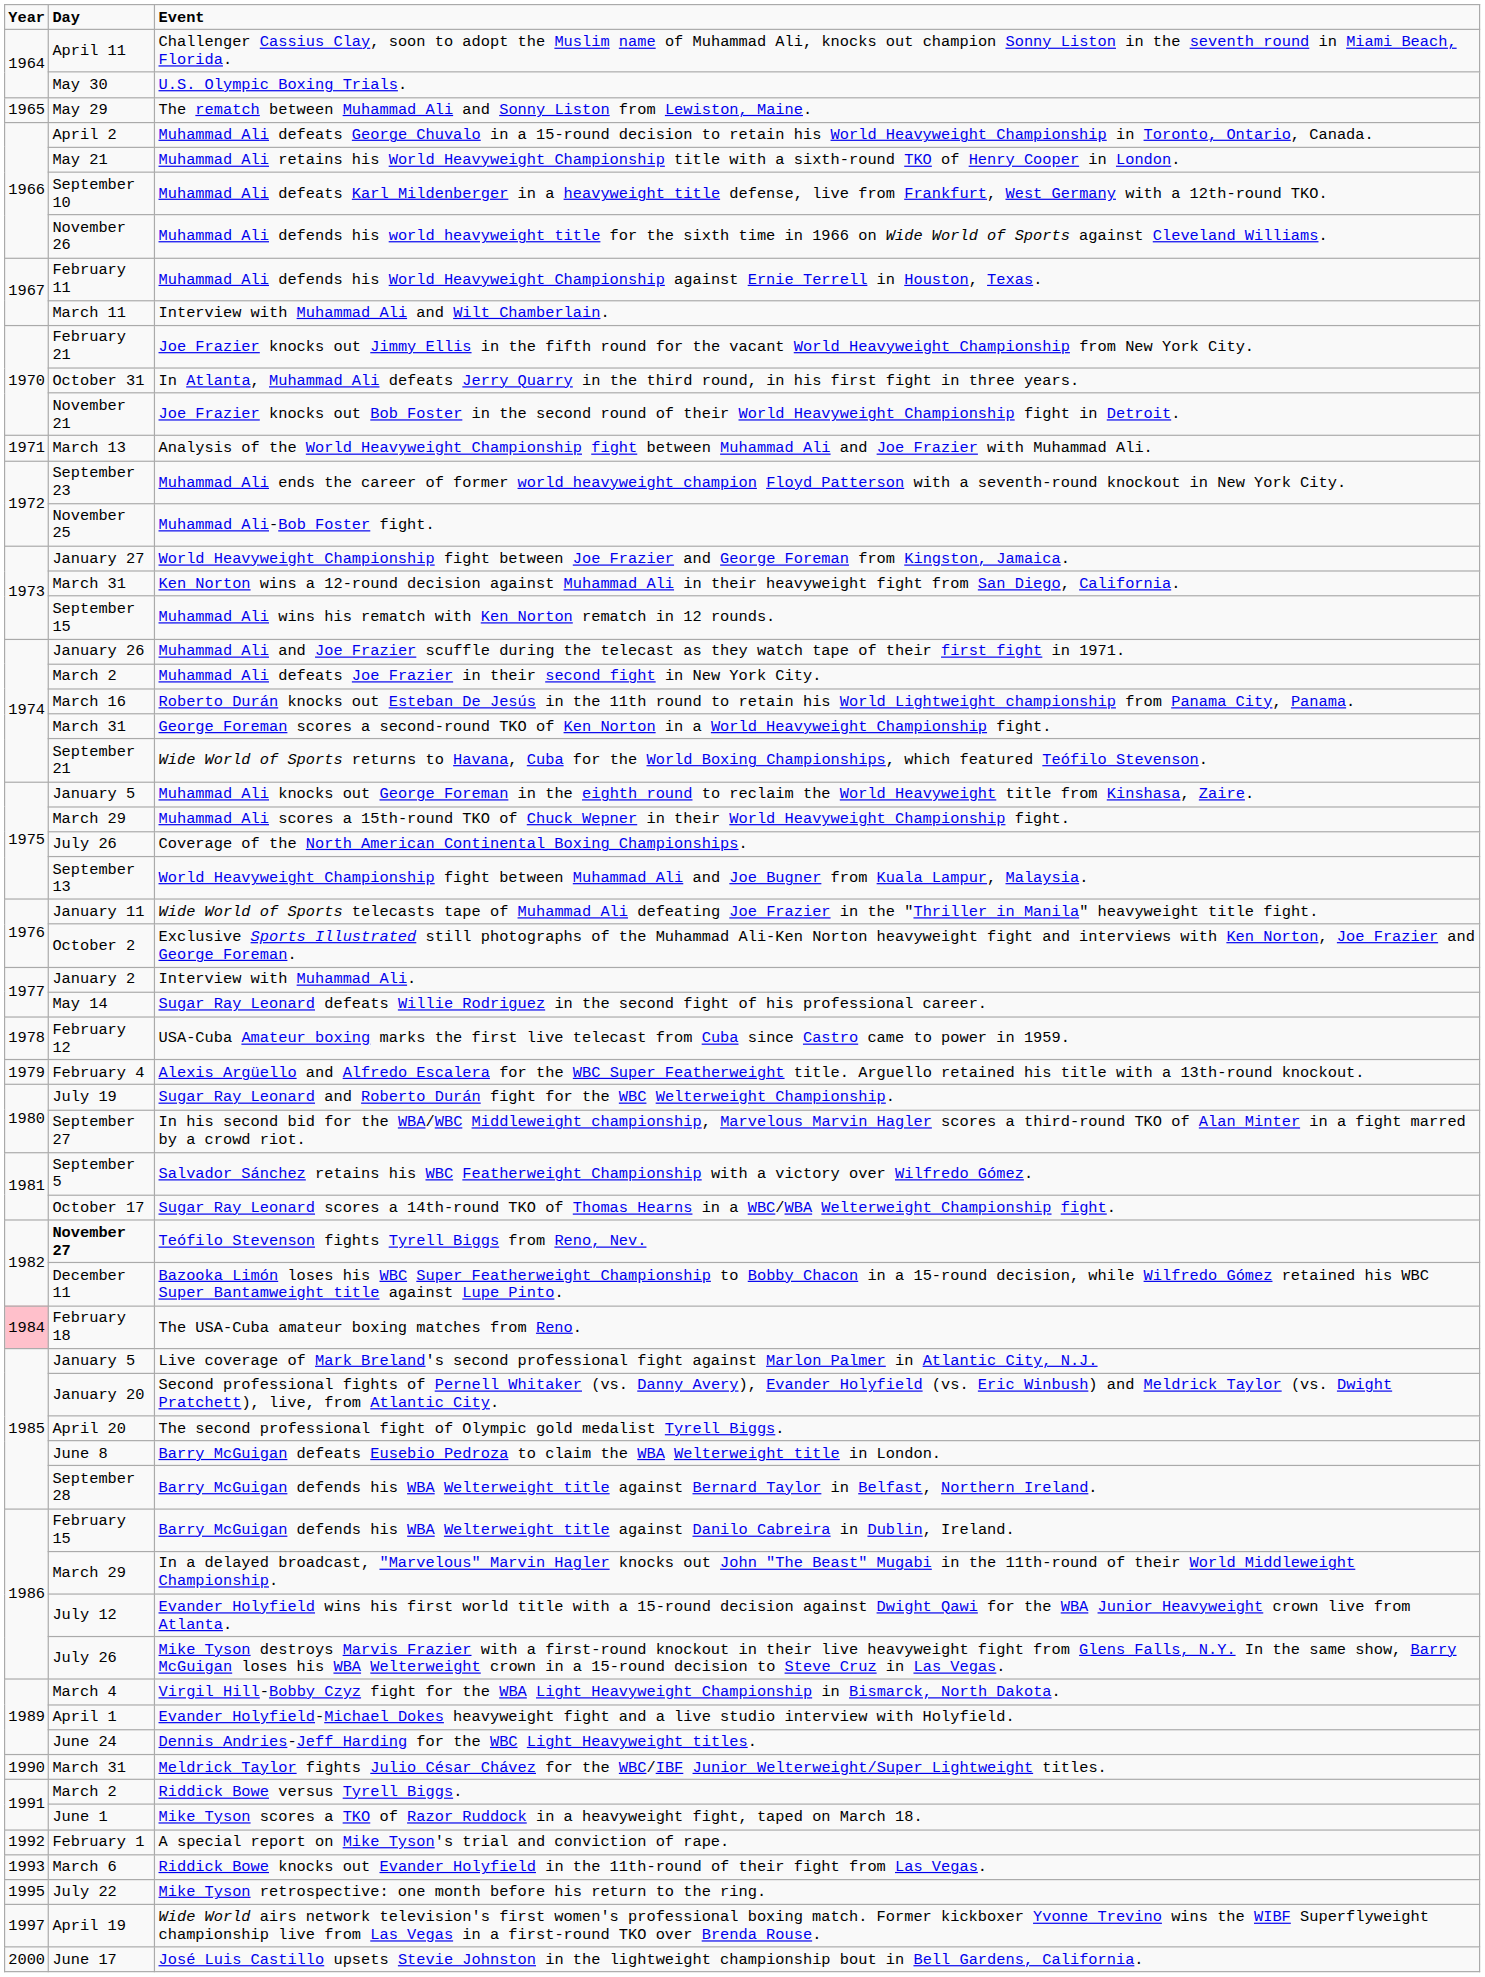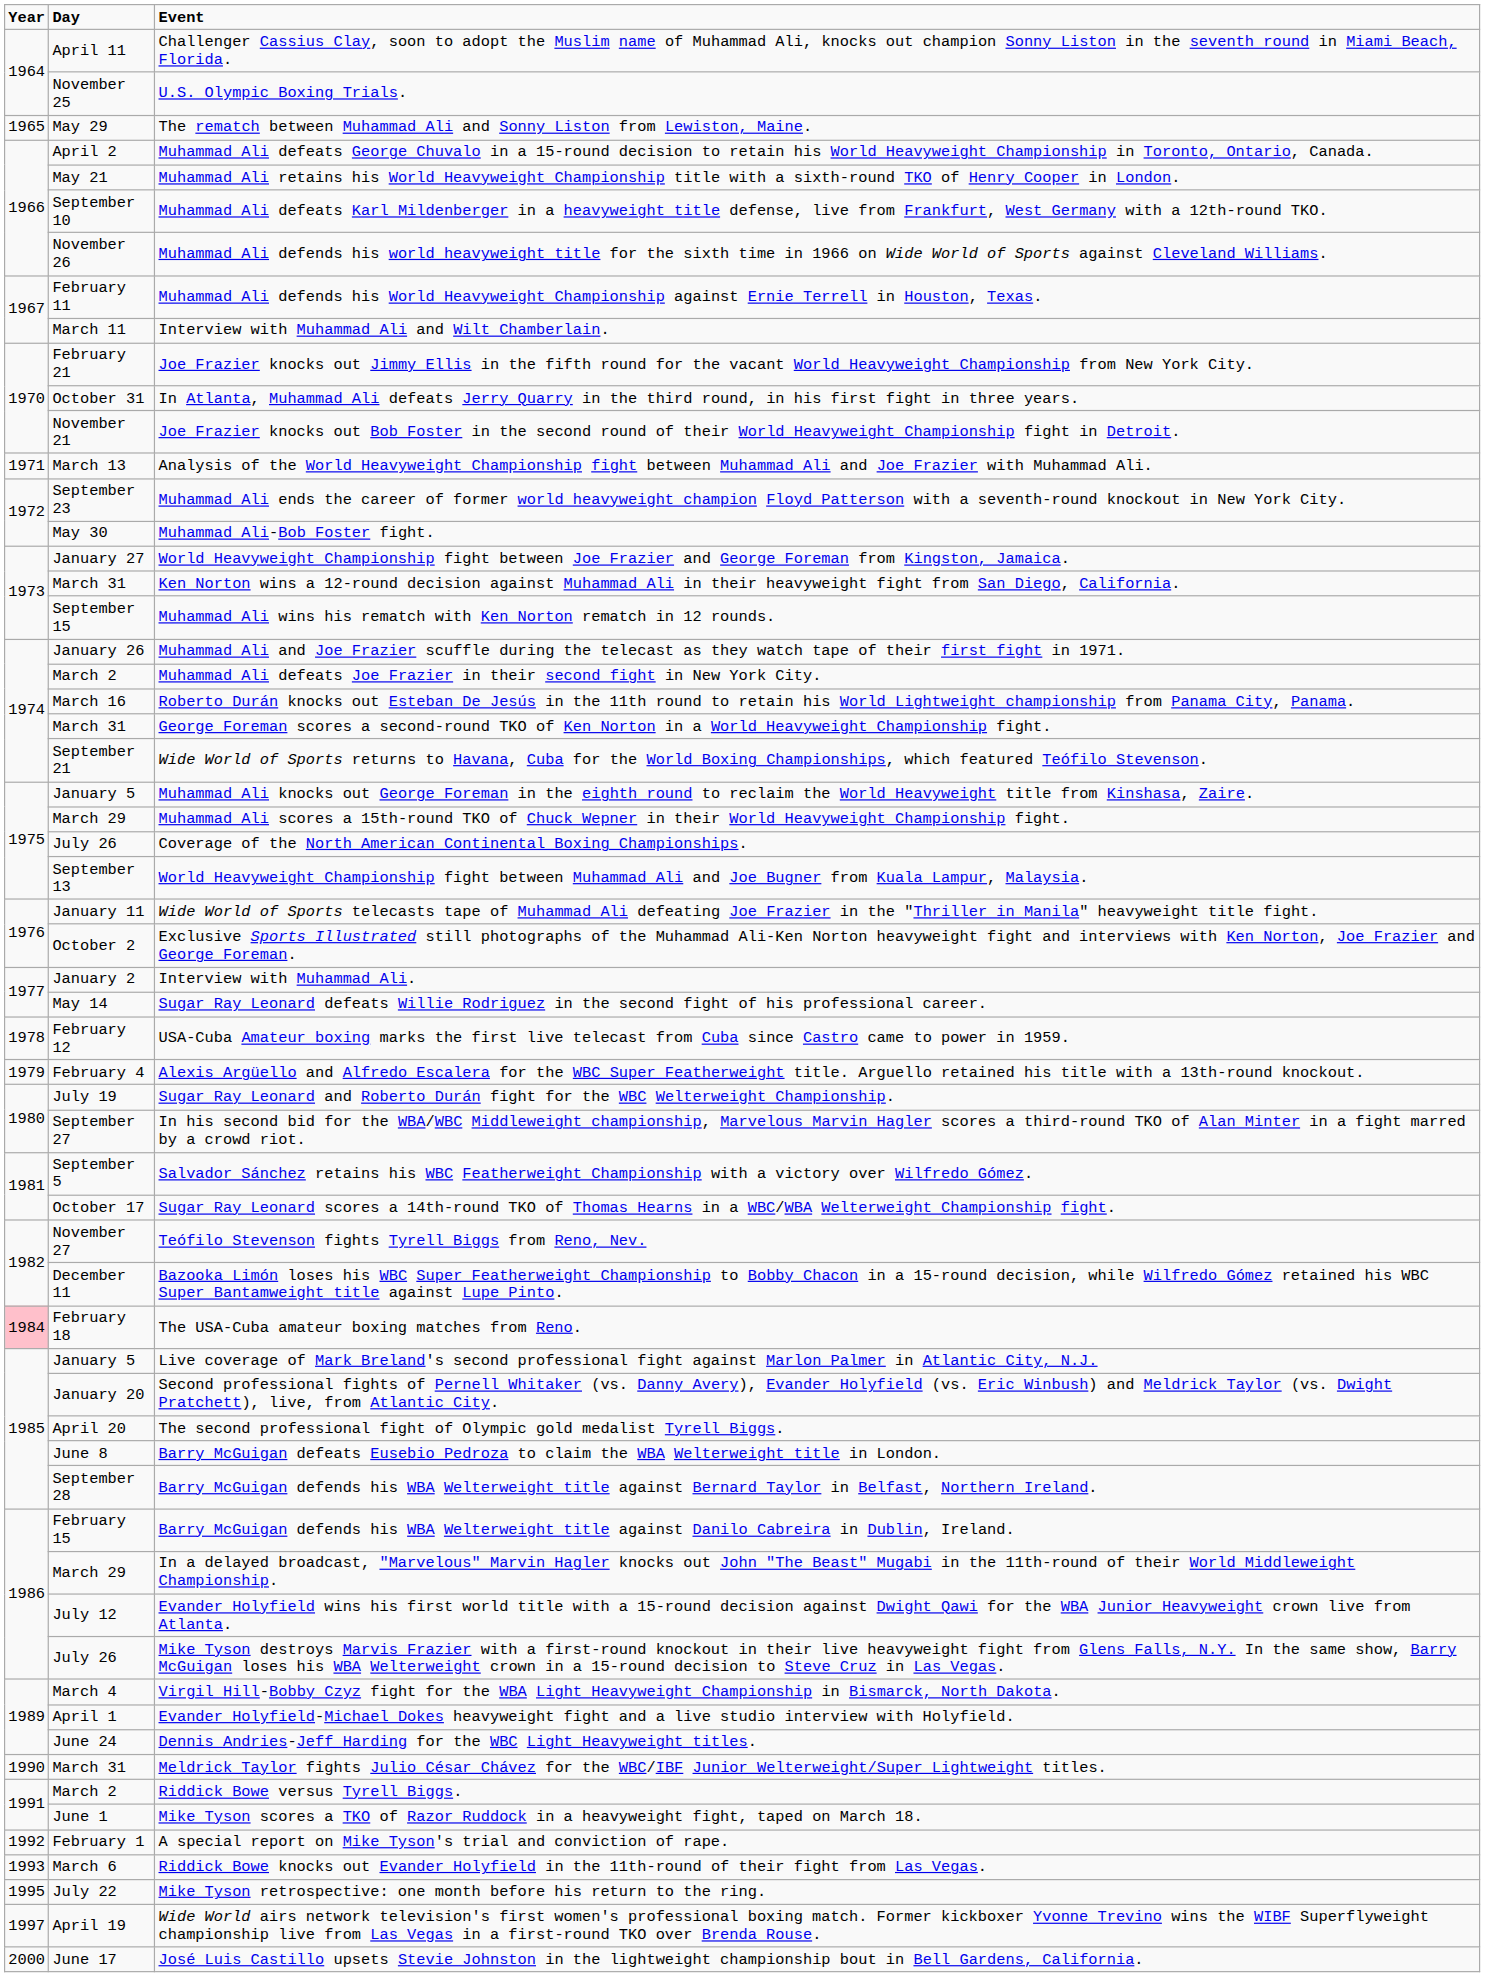 <table class="wikitable">
 <tr>
 <td><strong>Year</strong></td>
 <td><strong>Day</strong></td>
 <td><strong>Event</strong></td>
 </tr>
 <tr>
 <td rowspan="2">1964</td>
 <td>April 11</td>
 <td>Challenger <a href='#'>Cassius Clay</a>, soon to adopt the <a href='#'>Muslim</a> <a href='#'>name</a> of Muhammad Ali, knocks out champion <a href='#'>Sonny Liston</a> in the <a href='#'>seventh round</a> in <a href='#'>Miami Beach, Florida</a>.<br></td>
 </tr>
 <tr>
-<td>May 30</td>
+<td>November 25</td>
 <td><a href='#'>U.S. Olympic Boxing Trials</a>.</td>
 </tr>
 <tr>
 <td>1965</td>
 <td>May 29</td>
 <td>The <a href='#'>rematch</a> between <a href='#'>Muhammad Ali</a> and <a href='#'>Sonny Liston</a> from <a href='#'>Lewiston, Maine</a>.</td>
 </tr>
 <tr>
 <td rowspan="4">1966</td>
 <td>April 2</td>
 <td><a href='#'>Muhammad Ali</a> defeats <a href='#'>George Chuvalo</a> in a 15-round decision to retain his <a href='#'>World Heavyweight Championship</a> in <a href='#'>Toronto, Ontario</a>, Canada.<br></td>
 </tr>
 <tr>
 <td>May 21</td>
 <td><a href='#'>Muhammad Ali</a> retains his <a href='#'>World Heavyweight Championship</a> title with a sixth-round <a href='#'>TKO</a> of <a href='#'>Henry Cooper</a> in <a href='#'>London</a>.<br></td>
 </tr>
 <tr>
 <td>September 10</td>
 <td><a href='#'>Muhammad Ali</a> defeats <a href='#'>Karl Mildenberger</a> in a <a href='#'>heavyweight title</a> defense, live from <a href='#'>Frankfurt</a>, <a href='#'>West Germany</a> with a 12th-round TKO.<br></td>
 </tr>
 <tr>
 <td>November 26</td>
 <td><a href='#'>Muhammad Ali</a> defends his <a href='#'>world heavyweight title</a> for the sixth time in 1966 on <em>Wide World of Sports</em> against <a href='#'>Cleveland Williams</a>.<br></td>
 </tr>
 <tr>
 <td rowspan="2">1967</td>
 <td>February 11</td>
 <td><a href='#'>Muhammad Ali</a> defends his <a href='#'>World Heavyweight Championship</a> against <a href='#'>Ernie Terrell</a> in <a href='#'>Houston</a>, <a href='#'>Texas</a>.<br></td>
 </tr>
 <tr>
 <td>March 11</td>
 <td>Interview with <a href='#'>Muhammad Ali</a> and <a href='#'>Wilt Chamberlain</a>.</td>
 </tr>
 <tr>
 <td rowspan="3">1970</td>
 <td>February 21</td>
 <td><a href='#'>Joe Frazier</a> knocks out <a href='#'>Jimmy Ellis</a> in the fifth round for the vacant <a href='#'>World Heavyweight Championship</a> from New York City.</td>
 </tr>
 <tr>
 <td>October 31</td>
 <td>In <a href='#'>Atlanta</a>, <a href='#'>Muhammad Ali</a> defeats <a href='#'>Jerry Quarry</a> in the third round, in his first fight in three years.<br></td>
 </tr>
 <tr>
 <td>November 21</td>
 <td><a href='#'>Joe Frazier</a> knocks out <a href='#'>Bob Foster</a> in the second round of their <a href='#'>World Heavyweight Championship</a> fight in <a href='#'>Detroit</a>.</td>
 </tr>
 <tr>
 <td>1971</td>
 <td>March 13</td>
 <td>Analysis of the <a href='#'>World Heavyweight Championship</a> <a href='#'>fight</a> between <a href='#'>Muhammad Ali</a> and <a href='#'>Joe Frazier</a> with Muhammad Ali.<br></td>
 </tr>
 <tr>
 <td rowspan="2">1972</td>
 <td>September 23</td>
 <td><a href='#'>Muhammad Ali</a> ends the career of former <a href='#'>world heavyweight champion</a> <a href='#'>Floyd Patterson</a> with a seventh-round knockout in New York City.<br></td>
 </tr>
 <tr>
-<td>November 25</td>
+<td>May 30</td>
 <td><a href='#'>Muhammad Ali</a>-<a href='#'>Bob Foster</a> fight.<br></td>
 </tr>
 <tr>
 <td rowspan="3">1973</td>
 <td>January 27</td>
 <td><a href='#'>World Heavyweight Championship</a> fight between <a href='#'>Joe Frazier</a> and <a href='#'>George Foreman</a> from <a href='#'>Kingston, Jamaica</a>.<br></td>
 </tr>
 <tr>
 <td>March 31</td>
 <td><a href='#'>Ken Norton</a> wins a 12-round decision against <a href='#'>Muhammad Ali</a> in their heavyweight fight from <a href='#'>San Diego</a>, <a href='#'>California</a>.<br></td>
 </tr>
 <tr>
 <td>September 15</td>
 <td><a href='#'>Muhammad Ali</a> wins his rematch with <a href='#'>Ken Norton</a> rematch in 12 rounds.</td>
 </tr>
 <tr>
 <td rowspan="5">1974</td>
 <td>January 26</td>
 <td><a href='#'>Muhammad Ali</a> and <a href='#'>Joe Frazier</a> scuffle during the telecast as they watch tape of their <a href='#'>first fight</a> in 1971.</td>
 </tr>
 <tr>
 <td>March 2</td>
 <td><a href='#'>Muhammad Ali</a> defeats <a href='#'>Joe Frazier</a> in their <a href='#'>second fight</a> in New York City.<br></td>
 </tr>
 <tr>
 <td>March 16</td>
 <td><a href='#'>Roberto Durán</a> knocks out <a href='#'>Esteban De Jesús</a> in the 11th round to retain his <a href='#'>World Lightweight championship</a> from <a href='#'>Panama City</a>, <a href='#'>Panama</a>.</td>
 </tr>
 <tr>
 <td>March 31</td>
 <td><a href='#'>George Foreman</a> scores a second-round TKO of <a href='#'>Ken Norton</a> in a <a href='#'>World Heavyweight Championship</a> fight.<br></td>
 </tr>
 <tr>
 <td>September 21</td>
 <td><em>Wide World of Sports</em> returns to <a href='#'>Havana</a>, <a href='#'>Cuba</a> for the <a href='#'>World Boxing Championships</a>, which featured <a href='#'>Teófilo Stevenson</a>.</td>
 </tr>
 <tr>
 <td rowspan="4">1975</td>
 <td>January 5</td>
 <td><a href='#'>Muhammad Ali</a> knocks out <a href='#'>George Foreman</a> in the <a href='#'>eighth round</a> to reclaim the <a href='#'>World Heavyweight</a> title from <a href='#'>Kinshasa</a>, <a href='#'>Zaire</a>.<br></td>
 </tr>
 <tr>
 <td>March 29</td>
 <td><a href='#'>Muhammad Ali</a> scores a 15th-round TKO of <a href='#'>Chuck Wepner</a> in their <a href='#'>World Heavyweight Championship</a> fight.<br></td>
 </tr>
 <tr>
 <td>July 26</td>
 <td>Coverage of the <a href='#'>North American Continental Boxing Championships</a>.</td>
 </tr>
 <tr>
 <td>September 13</td>
 <td><a href='#'>World Heavyweight Championship</a> fight between <a href='#'>Muhammad Ali</a> and <a href='#'>Joe Bugner</a> from <a href='#'>Kuala Lampur</a>, <a href='#'>Malaysia</a>.<br></td>
 </tr>
 <tr>
 <td rowspan="2">1976</td>
 <td>January 11</td>
 <td><em>Wide World of Sports</em> telecasts tape of <a href='#'>Muhammad Ali</a> defeating <a href='#'>Joe Frazier</a> in the "<a href='#'>Thriller in Manila</a>" heavyweight title fight.<br></td>
 </tr>
 <tr>
 <td>October 2</td>
 <td>Exclusive <em><a href='#'>Sports Illustrated</a></em> still photographs of the Muhammad Ali-Ken Norton heavyweight fight and interviews with <a href='#'>Ken Norton</a>, <a href='#'>Joe Frazier</a> and <a href='#'>George Foreman</a>.</td>
 </tr>
 <tr>
 <td rowspan="2">1977</td>
 <td>January 2</td>
 <td>Interview with <a href='#'>Muhammad Ali</a>.</td>
 </tr>
 <tr>
 <td>May 14</td>
 <td><a href='#'>Sugar Ray Leonard</a> defeats <a href='#'>Willie Rodriguez</a> in the second fight of his professional career.</td>
 </tr>
 <tr>
 <td>1978</td>
 <td>February 12</td>
 <td>USA-Cuba <a href='#'>Amateur boxing</a> marks the first live telecast from <a href='#'>Cuba</a> since <a href='#'>Castro</a> came to power in 1959.</td>
 </tr>
 <tr>
 <td>1979</td>
 <td>February 4</td>
 <td><a href='#'>Alexis Argüello</a> and <a href='#'>Alfredo Escalera</a> for the <a href='#'>WBC Super Featherweight</a> title. Arguello retained his title with a 13th-round knockout.</td>
 </tr>
 <tr>
 <td rowspan="2">1980</td>
 <td>July 19</td>
 <td><a href='#'>Sugar Ray Leonard</a> and <a href='#'>Roberto Durán</a> fight for the <a href='#'>WBC</a> <a href='#'>Welterweight Championship</a>.<br></td>
 </tr>
 <tr>
 <td>September 27</td>
 <td>In his second bid for the <a href='#'>WBA</a>/<a href='#'>WBC</a> <a href='#'>Middleweight championship</a>, <a href='#'>Marvelous Marvin Hagler</a> scores a third-round TKO of <a href='#'>Alan Minter</a> in a fight marred by a crowd riot.</td>
 </tr>
 <tr>
 <td rowspan="2">1981</td>
 <td>September 5</td>
 <td><a href='#'>Salvador Sánchez</a> retains his <a href='#'>WBC</a> <a href='#'>Featherweight Championship</a> with a victory over <a href='#'>Wilfredo Gómez</a>.</td>
 </tr>
 <tr>
 <td>October 17</td>
 <td><a href='#'>Sugar Ray Leonard</a> scores a 14th-round TKO of <a href='#'>Thomas Hearns</a> in a <a href='#'>WBC</a>/<a href='#'>WBA</a> <a href='#'>Welterweight Championship</a> <a href='#'>fight</a>.<br></td>
 </tr>
 <tr>
 <td rowspan="2">1982</td>
-<td><strong>November 27</strong></td>
+<td>November 27</td>
 <td><a href='#'>Teófilo Stevenson</a> fights <a href='#'>Tyrell Biggs</a> from <a href='#'>Reno, Nev.</a></td>
 </tr>
 <tr>
 <td>December 11</td>
 <td><a href='#'>Bazooka Limón</a> loses his <a href='#'>WBC</a> <a href='#'>Super Featherweight Championship</a> to <a href='#'>Bobby Chacon</a> in a 15-round decision, while <a href='#'>Wilfredo Gómez</a> retained his WBC <a href='#'>Super Bantamweight title</a> against <a href='#'>Lupe Pinto</a>.</td>
 </tr>
 <tr>
 <td style="background: pink;">1984</td>
 <td>February 18</td>
 <td>The USA-Cuba amateur boxing matches from <a href='#'>Reno</a>.</td>
 </tr>
 <tr>
 <td rowspan="5">1985</td>
 <td>January 5</td>
 <td>Live coverage of <a href='#'>Mark Breland</a>'s second professional fight against <a href='#'>Marlon Palmer</a> in <a href='#'>Atlantic City, N.J.</a></td>
 </tr>
 <tr>
 <td>January 20</td>
 <td>Second professional fights of <a href='#'>Pernell Whitaker</a> (vs. <a href='#'>Danny Avery</a>), <a href='#'>Evander Holyfield</a> (vs. <a href='#'>Eric Winbush</a>) and <a href='#'>Meldrick Taylor</a> (vs. <a href='#'>Dwight Pratchett</a>), live, from <a href='#'>Atlantic City</a>.</td>
 </tr>
 <tr>
 <td>April 20</td>
 <td>The second professional fight of Olympic gold medalist <a href='#'>Tyrell Biggs</a>.</td>
 </tr>
 <tr>
 <td>June 8</td>
 <td><a href='#'>Barry McGuigan</a> defeats <a href='#'>Eusebio Pedroza</a> to claim the <a href='#'>WBA</a> <a href='#'>Welterweight title</a> in London.</td>
 </tr>
 <tr>
 <td>September 28</td>
 <td><a href='#'>Barry McGuigan</a> defends his <a href='#'>WBA</a> <a href='#'>Welterweight title</a> against <a href='#'>Bernard Taylor</a> in <a href='#'>Belfast</a>, <a href='#'>Northern Ireland</a>.</td>
 </tr>
 <tr>
 <td rowspan="4">1986</td>
 <td>February 15</td>
 <td><a href='#'>Barry McGuigan</a> defends his <a href='#'>WBA</a> <a href='#'>Welterweight title</a> against <a href='#'>Danilo Cabreira</a> in <a href='#'>Dublin</a>, Ireland.</td>
 </tr>
 <tr>
 <td>March 29</td>
 <td>In a delayed broadcast, <a href='#'>"Marvelous" Marvin Hagler</a> knocks out <a href='#'>John "The Beast" Mugabi</a> in the 11th-round of their <a href='#'>World Middleweight Championship</a>.</td>
 </tr>
 <tr>
 <td>July 12</td>
 <td><a href='#'>Evander Holyfield</a> wins his first world title with a 15-round decision against <a href='#'>Dwight Qawi</a> for the <a href='#'>WBA</a> <a href='#'>Junior Heavyweight</a> crown live from <a href='#'>Atlanta</a>.<br></td>
 </tr>
 <tr>
 <td>July 26</td>
 <td><a href='#'>Mike Tyson</a> destroys <a href='#'>Marvis Frazier</a> with a first-round knockout in their live heavyweight fight from <a href='#'>Glens Falls, N.Y.</a> In the same show, <a href='#'>Barry McGuigan</a> loses his <a href='#'>WBA</a> <a href='#'>Welterweight</a> crown in a 15-round decision to <a href='#'>Steve Cruz</a> in <a href='#'>Las Vegas</a>.<br></td>
 </tr>
 <tr>
 <td rowspan="3">1989</td>
 <td>March 4</td>
 <td><a href='#'>Virgil Hill</a>-<a href='#'>Bobby Czyz</a> fight for the <a href='#'>WBA</a> <a href='#'>Light Heavyweight Championship</a> in <a href='#'>Bismarck, North Dakota</a>.</td>
 </tr>
 <tr>
 <td>April 1</td>
 <td><a href='#'>Evander Holyfield</a>-<a href='#'>Michael Dokes</a> heavyweight fight and a live studio interview with Holyfield.</td>
 </tr>
 <tr>
 <td>June 24</td>
 <td><a href='#'>Dennis Andries</a>-<a href='#'>Jeff Harding</a> for the <a href='#'>WBC</a> <a href='#'>Light Heavyweight titles</a>.</td>
 </tr>
 <tr>
 <td>1990</td>
 <td>March 31</td>
 <td><a href='#'>Meldrick Taylor</a> fights <a href='#'>Julio César Chávez</a> for the <a href='#'>WBC</a>/<a href='#'>IBF</a> <a href='#'>Junior Welterweight/Super Lightweight</a> titles.<br></td>
 </tr>
 <tr>
 <td rowspan="2">1991</td>
 <td>March 2</td>
 <td><a href='#'>Riddick Bowe</a> versus <a href='#'>Tyrell Biggs</a>.<br></td>
 </tr>
 <tr>
 <td>June 1</td>
 <td><a href='#'>Mike Tyson</a> scores a <a href='#'>TKO</a> of <a href='#'>Razor Ruddock</a> in a heavyweight fight, taped on March 18.<br></td>
 </tr>
 <tr>
 <td>1992</td>
 <td>February 1</td>
 <td>A special report on <a href='#'>Mike Tyson</a>'s trial and conviction of rape.</td>
 </tr>
 <tr>
 <td>1993</td>
 <td>March 6</td>
 <td><a href='#'>Riddick Bowe</a> knocks out <a href='#'>Evander Holyfield</a> in the 11th-round of their fight from <a href='#'>Las Vegas</a>.<br></td>
 </tr>
 <tr>
 <td>1995</td>
 <td>July 22</td>
 <td><a href='#'>Mike Tyson</a> retrospective: one month before his return to the ring.</td>
 </tr>
 <tr>
 <td>1997</td>
 <td>April 19</td>
 <td><em>Wide World</em> airs network television's first women's professional boxing match. Former kickboxer <a href='#'>Yvonne Trevino</a> wins the <a href='#'>WIBF</a> Superflyweight championship live from <a href='#'>Las Vegas</a> in a first-round TKO over <a href='#'>Brenda Rouse</a>.</td>
 </tr>
 <tr>
 <td>2000</td>
 <td>June 17</td>
 <td><a href='#'>José Luis Castillo</a> upsets <a href='#'>Stevie Johnston</a> in the lightweight championship bout in <a href='#'>Bell Gardens, California</a>.</td>
 </tr>
 </table>
